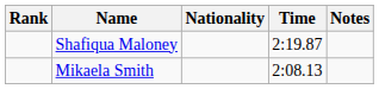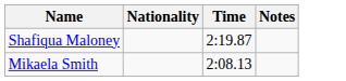 <table class="wikitable sortable" style="text-align:center">
 <tr>
-<th>Rank</th>
 <th>Name</th>
 <th>Nationality</th>
 <th>Time</th>
 <th>Notes</th>
 </tr>
 <tr>
-<td></td>
 <td align=left><a href='#'>Shafiqua Maloney</a></td>
 <td align=left></td>
 <td>2:19.87</td>
 <td></td>
 </tr>
 <tr>
-<td></td>
 <td align=left><a href='#'>Mikaela Smith</a></td>
 <td align=left></td>
 <td>2:08.13</td>
 <td></td>
 </tr>
 </table>
